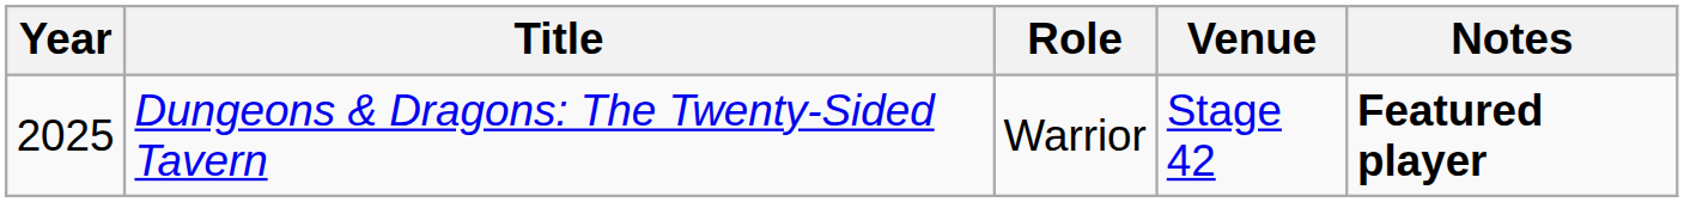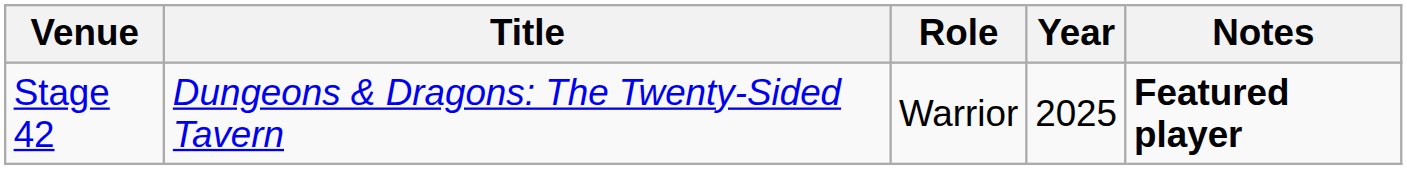 <table class="wikitable sortable">
 <tr>
-<th>Year</th>
+<th>Venue</th>
 <th>Title</th>
 <th>Role</th>
-<th>Venue</th>
+<th>Year</th>
 <th class="unsortable">Notes</th>
 </tr>
 <tr>
-<td>2025</td>
+<td><a href='#'>Stage 42</a></td>
 <td><em><a href='#'>Dungeons & Dragons: The Twenty-Sided Tavern</a></em></td>
 <td>Warrior</td>
-<td><a href='#'>Stage 42</a></td>
+<td>2025</td>
 <td><strong>Featured player</strong></td>
 </tr>
 </table>
